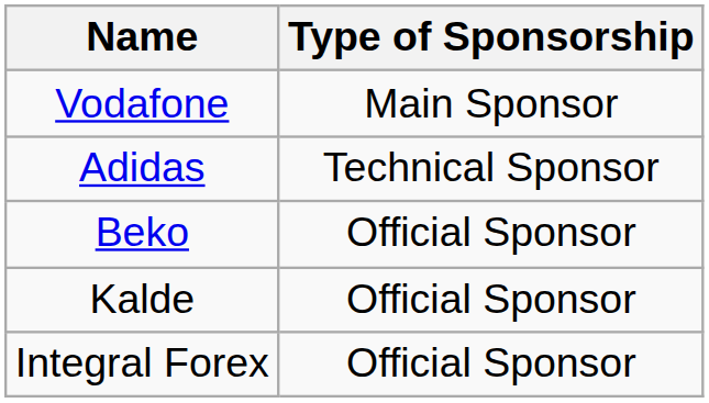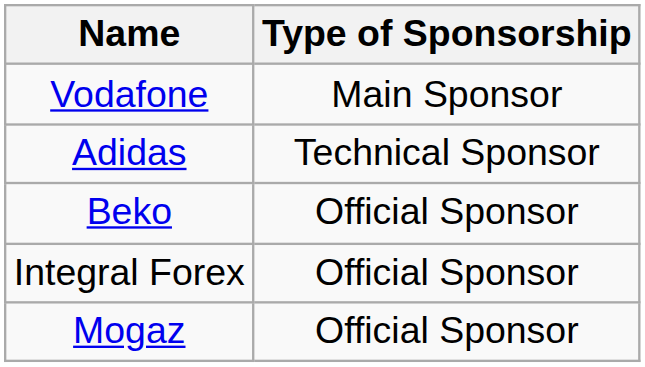 <table class="wikitable" style="text-align: center">
 <tr>
 <th>Name</th>
 <th>Type of Sponsorship</th>
 </tr>
 <tr>
 <td><a href='#'>Vodafone</a></td>
 <td>Main Sponsor</td>
 </tr>
 <tr>
 <td><a href='#'>Adidas</a></td>
 <td>Technical Sponsor</td>
 </tr>
 <tr>
 <td><a href='#'>Beko</a></td>
 <td>Official Sponsor</td>
 </tr>
 <tr>
-<td>Kalde</td>
+<td>Integral Forex</td>
 <td>Official Sponsor</td>
 </tr>
 <tr>
-<td>Integral Forex</td>
+<td><a href='#'>Mogaz</a></td>
 <td>Official Sponsor</td>
 </tr>
 </table>
